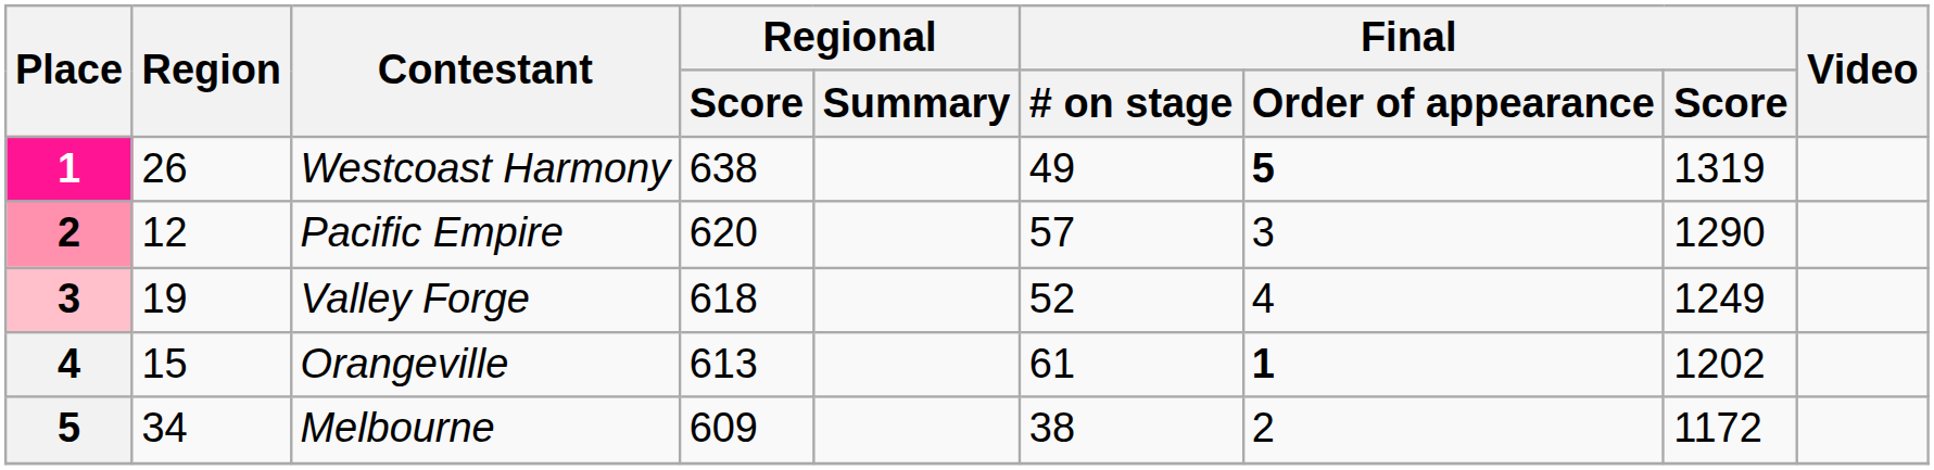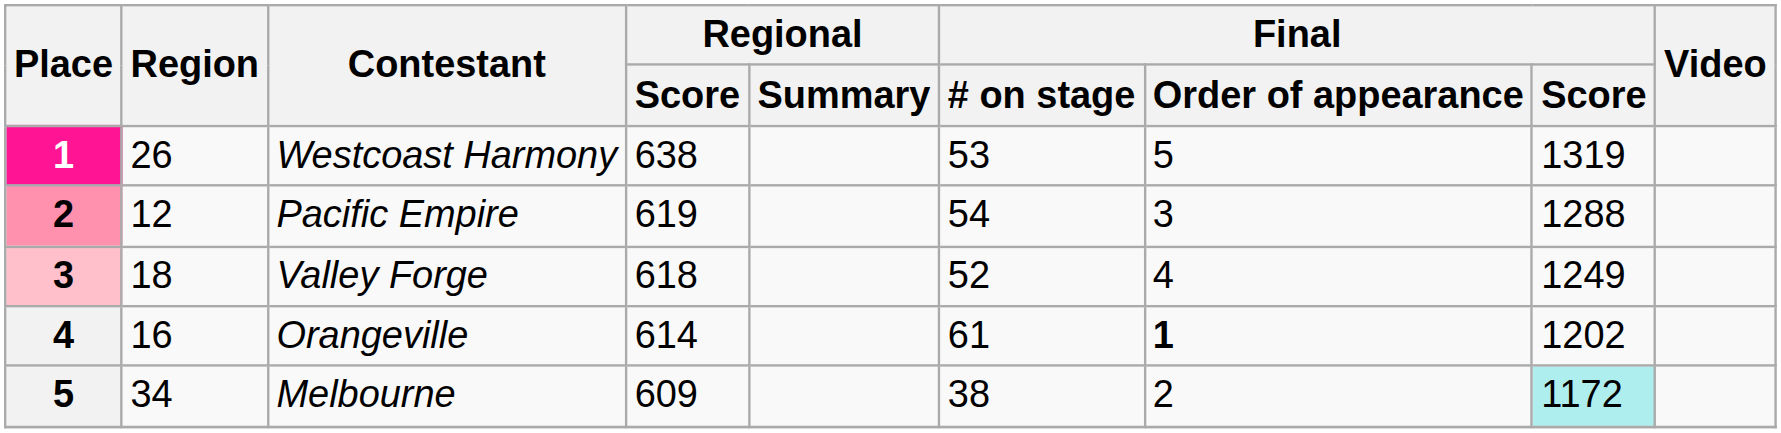 <table class="wikitable sortable">
 <tr>
 <th scope="col" rowspan="2">Place</th>
 <th scope="col" rowspan="2">Region</th>
 <th scope="col" rowspan="2">Contestant</th>
 <th colspan="2" scope="col">Regional</th>
 <th colspan="3">Final</th>
 <th rowspan="2" scope="col" class="unsortable">Video</th>
 </tr>
 <tr>
 <th scope="col">Score</th>
 <th scope="col" class="unsortable">Summary</th>
 <th># on stage</th>
 <th scope="col">Order of appearance</th>
 <th scope="col">Score</th>
 </tr>
 <tr>
 <th scope="row" style="background: #FF1493; color:#fff;">1</th>
 <td>26</td>
 <td><em>Westcoast Harmony</em></td>
 <td>638</td>
 <td></td>
-<td>49</td>
-<td><strong>5</strong></td>
+<td>53</td>
+<td>5</td>
 <td>1319</td>
 <td></td>
 </tr>
 <tr>
 <th scope="row" style="background: #FF91AF;">2</th>
 <td>12</td>
 <td><em>Pacific Empire</em></td>
-<td>620</td>
+<td>619</td>
 <td></td>
-<td>57</td>
+<td>54</td>
 <td>3</td>
-<td>1290</td>
+<td>1288</td>
 <td></td>
 </tr>
 <tr>
 <th scope="row" style="background: pink;">3</th>
-<td>19</td>
+<td>18</td>
 <td><em>Valley Forge</em></td>
 <td>618</td>
 <td></td>
 <td>52</td>
 <td>4</td>
 <td>1249</td>
 <td></td>
 </tr>
 <tr>
 <th>4</th>
-<td>15</td>
+<td>16</td>
 <td><em>Orangeville</em></td>
-<td>613</td>
+<td>614</td>
 <td></td>
 <td>61</td>
 <td><strong>1</strong></td>
 <td>1202</td>
 <td></td>
 </tr>
 <tr>
 <th>5</th>
 <td>34</td>
 <td><em>Melbourne</em></td>
 <td>609</td>
 <td></td>
 <td>38</td>
 <td>2</td>
-<td>1172</td>
+<td style="background: paleturquoise;">1172</td>
 <td></td>
 </tr>
 <tr>
 </tr>
 </table>
